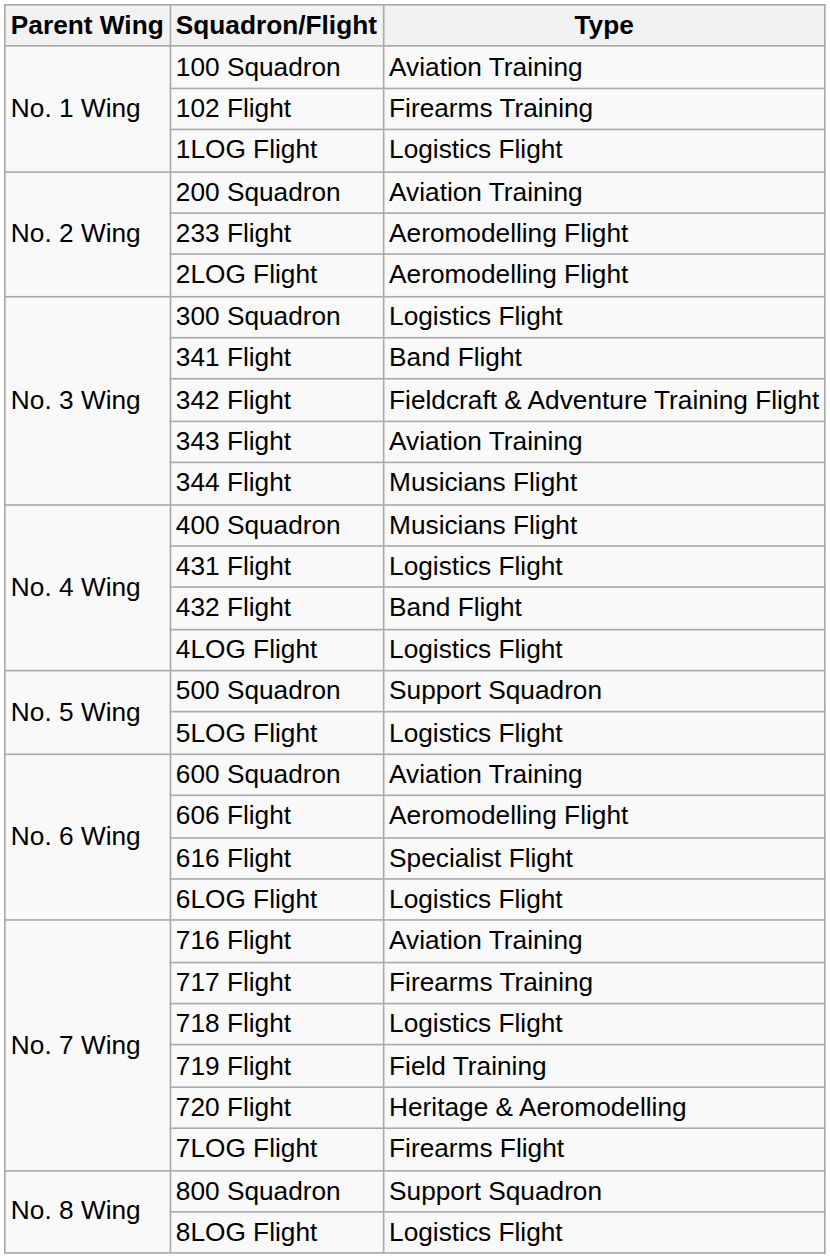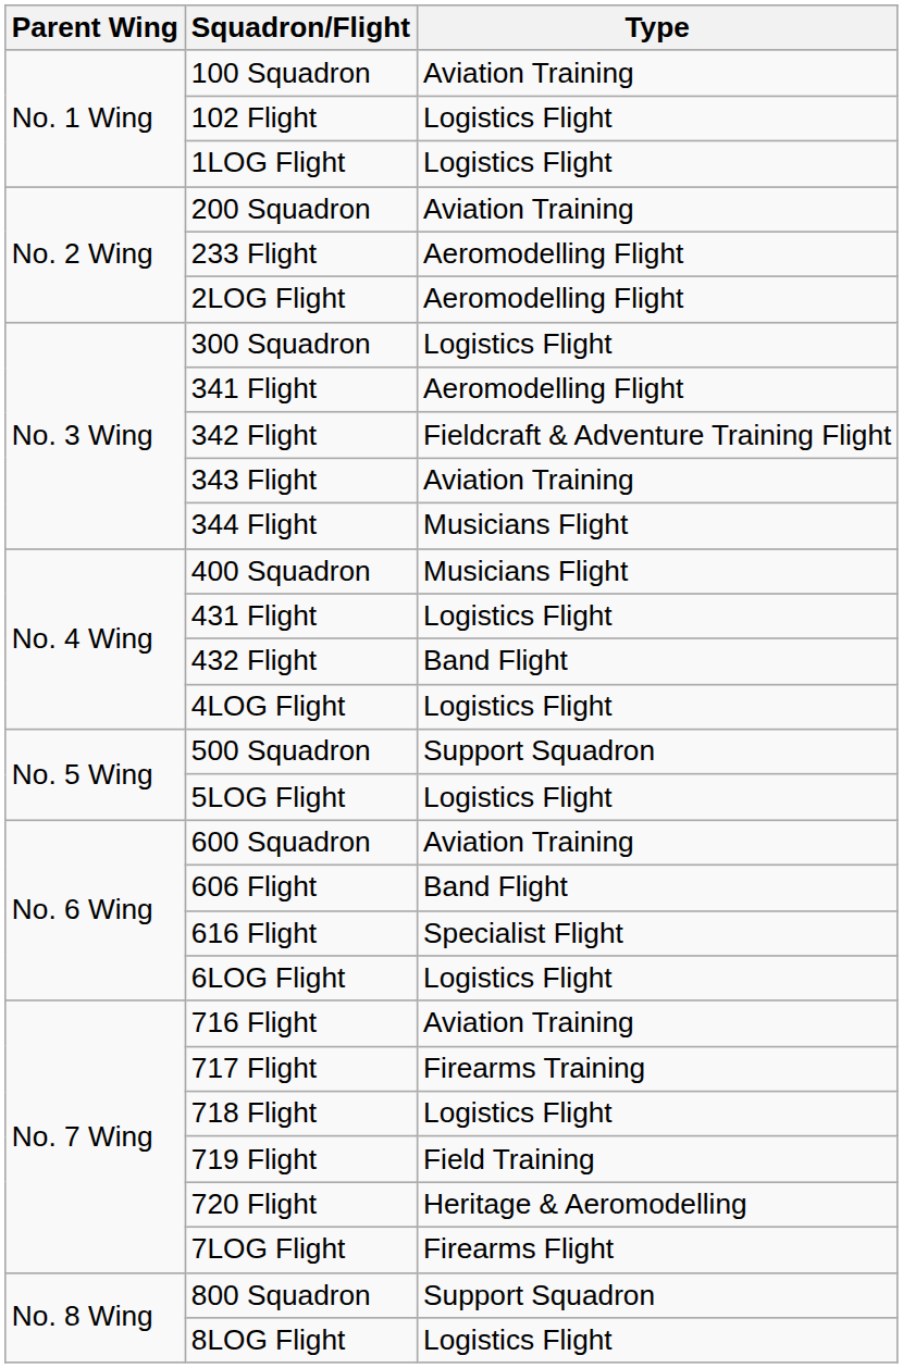 <table class="wikitable">
 <tr>
 <th>Parent Wing</th>
 <th>Squadron/Flight</th>
 <th>Type</th>
 </tr>
 <tr>
 <td rowspan="3">No. 1 Wing</td>
 <td>100 Squadron</td>
 <td>Aviation Training</td>
 </tr>
 <tr>
 <td>102 Flight</td>
-<td>Firearms Training</td>
+<td>Logistics Flight</td>
 </tr>
 <tr>
 <td>1LOG Flight</td>
 <td>Logistics Flight</td>
 </tr>
 <tr>
 <td rowspan="3">No. 2 Wing</td>
 <td>200 Squadron</td>
 <td>Aviation Training</td>
 </tr>
 <tr>
 <td>233 Flight</td>
 <td>Aeromodelling Flight</td>
 </tr>
 <tr>
 <td>2LOG Flight</td>
 <td>Aeromodelling Flight</td>
 </tr>
 <tr>
 <td rowspan="5">No. 3 Wing</td>
 <td>300 Squadron</td>
 <td>Logistics Flight</td>
 </tr>
 <tr>
 <td>341 Flight</td>
-<td>Band Flight</td>
+<td>Aeromodelling Flight</td>
 </tr>
 <tr>
 <td>342 Flight</td>
 <td>Fieldcraft & Adventure Training Flight</td>
 </tr>
 <tr>
 <td>343 Flight</td>
 <td>Aviation Training</td>
 </tr>
 <tr>
 <td>344 Flight</td>
 <td>Musicians Flight</td>
 </tr>
 <tr>
 <td rowspan="4">No. 4 Wing</td>
 <td>400 Squadron</td>
 <td>Musicians Flight</td>
 </tr>
 <tr>
 <td>431 Flight</td>
 <td>Logistics Flight</td>
 </tr>
 <tr>
 <td>432 Flight</td>
 <td>Band Flight</td>
 </tr>
 <tr>
 <td>4LOG Flight</td>
 <td>Logistics Flight</td>
 </tr>
 <tr>
 <td rowspan="2">No. 5 Wing</td>
 <td>500 Squadron</td>
 <td>Support Squadron</td>
 </tr>
 <tr>
 <td>5LOG Flight</td>
 <td>Logistics Flight</td>
 </tr>
 <tr>
 <td rowspan="4">No. 6 Wing</td>
 <td>600 Squadron</td>
 <td>Aviation Training</td>
 </tr>
 <tr>
 <td>606 Flight</td>
-<td>Aeromodelling Flight</td>
+<td>Band Flight</td>
 </tr>
 <tr>
 <td>616 Flight</td>
 <td>Specialist Flight</td>
 </tr>
 <tr>
 <td>6LOG Flight</td>
 <td>Logistics Flight</td>
 </tr>
 <tr>
 <td rowspan="6">No. 7 Wing</td>
 <td>716 Flight</td>
 <td>Aviation Training</td>
 </tr>
 <tr>
 <td>717 Flight</td>
 <td>Firearms Training</td>
 </tr>
 <tr>
 <td>718 Flight</td>
 <td>Logistics Flight</td>
 </tr>
 <tr>
 <td>719 Flight</td>
 <td>Field Training</td>
 </tr>
 <tr>
 <td>720 Flight</td>
 <td>Heritage & Aeromodelling</td>
 </tr>
 <tr>
 <td>7LOG Flight</td>
 <td>Firearms Flight</td>
 </tr>
 <tr>
 <td rowspan="2">No. 8 Wing</td>
 <td>800 Squadron</td>
 <td>Support Squadron</td>
 </tr>
 <tr>
 <td>8LOG Flight</td>
 <td>Logistics Flight</td>
 </tr>
 </table>
